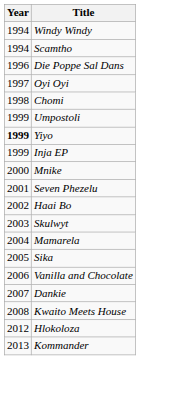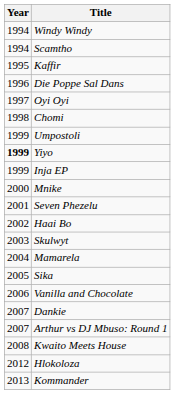 <table class="wikitable">
 <tr>
 <th>Year</th>
 <th>Title</th>
 </tr>
 <tr>
 <td>1994</td>
 <td><em>Windy Windy</em></td>
 </tr>
 <tr>
 <td>1994</td>
 <td><em>Scamtho</em></td>
+</tr>
+<tr>
+<td>1995</td>
+<td><em>Kaffir</em></td>
 </tr>
 <tr>
 <td>1996</td>
 <td><em>Die Poppe Sal Dans</em></td>
 </tr>
 <tr>
 <td>1997</td>
 <td><em>Oyi Oyi</em></td>
 </tr>
 <tr>
 <td>1998</td>
 <td><em>Chomi</em></td>
 </tr>
 <tr>
 <td>1999</td>
 <td><em>Umpostoli</em></td>
 </tr>
 <tr>
 <td><strong>1999</strong></td>
 <td><em>Yiyo</em></td>
 </tr>
 <tr>
 <td>1999</td>
 <td><em>Inja EP</em></td>
 </tr>
 <tr>
 <td>2000</td>
 <td><em>Mnike</em></td>
 </tr>
 <tr>
 <td>2001</td>
 <td><em>Seven Phezelu</em></td>
 </tr>
 <tr>
 <td>2002</td>
 <td><em>Haai Bo</em></td>
 </tr>
 <tr>
 <td>2003</td>
 <td><em>Skulwyt</em></td>
 </tr>
 <tr>
 <td>2004</td>
 <td><em>Mamarela</em></td>
 </tr>
 <tr>
 <td>2005</td>
 <td><em>Sika</em></td>
 </tr>
 <tr>
 <td>2006</td>
 <td><em>Vanilla and Chocolate</em></td>
 </tr>
 <tr>
 <td>2007</td>
 <td><em>Dankie</em></td>
 </tr>
 <tr>
+<td>2007</td>
+<td><em>Arthur vs DJ Mbuso: Round 1</em></td>
+</tr>
+<tr>
 <td>2008</td>
 <td><em>Kwaito Meets House</em></td>
 </tr>
 <tr>
 <td>2012</td>
 <td><em>Hlokoloza</em></td>
 </tr>
 <tr>
 <td>2013</td>
 <td><em>Kommander</em></td>
 </tr>
 </table>
